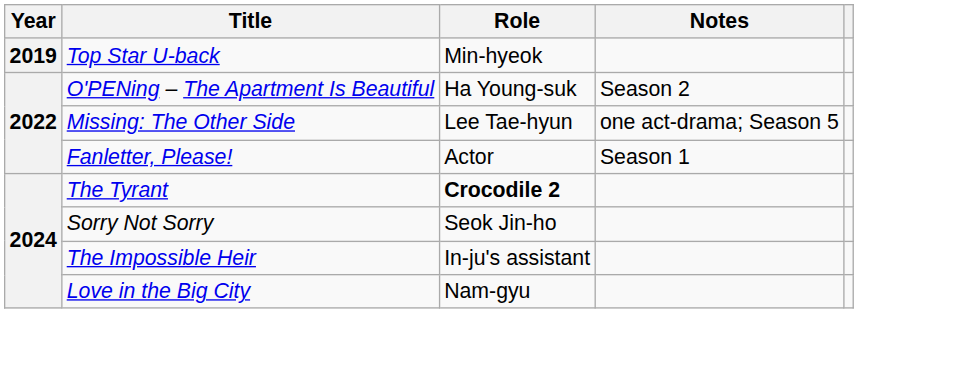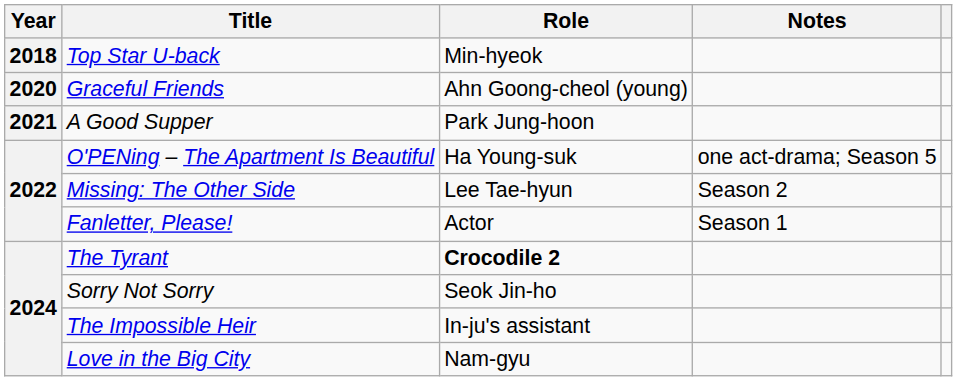 <table class="wikitable plainrowheaders sortable">
 <tr>
 <th scope="col">Year</th>
 <th scope="col">Title</th>
 <th scope="col">Role</th>
 <th scope="col">Notes</th>
 <th scope="col" class="unsortable"></th>
 </tr>
 <tr>
-<th scope="row">2019</th>
+<th scope="row">2018</th>
 <td><em><a href='#'>Top Star U-back</a></em></td>
 <td>Min-hyeok</td>
+<td></td>
+<td style="text-align:center"></td>
+</tr>
+<tr>
+<th scope="row">2020</th>
+<td><em><a href='#'>Graceful Friends</a></em></td>
+<td>Ahn Goong-cheol (young)</td>
+<td></td>
+<td style="text-align:center"></td>
+</tr>
+<tr>
+<th scope="row">2021</th>
+<td><em>A Good Supper</em></td>
+<td>Park Jung-hoon</td>
 <td></td>
 <td style="text-align:center"></td>
 </tr>
 <tr>
 <th scope="row" rowspan="3">2022</th>
 <td><em><a href='#'>O'PENing</a> – <a href='#'>The Apartment Is Beautiful</a></em></td>
 <td>Ha Young-suk</td>
-<td>Season 2</td>
+<td>one act-drama; Season 5</td>
 <td style="text-align:center"></td>
 </tr>
 <tr>
 <td><em><a href='#'>Missing: The Other Side</a></em></td>
 <td>Lee Tae-hyun</td>
-<td>one act-drama; Season 5</td>
+<td>Season 2</td>
 <td style="text-align:center"></td>
 </tr>
 <tr>
 <td><em><a href='#'>Fanletter, Please!</a></em></td>
 <td>Actor</td>
 <td>Season 1</td>
 <td style="text-align:center"></td>
 </tr>
 <tr>
 <th scope="row" rowspan="4">2024</th>
 <td><em><a href='#'>The Tyrant</a></em></td>
 <td><strong>Crocodile 2</strong></td>
 <td></td>
 <td style="text-align:center"></td>
 </tr>
 <tr>
 <td><em>Sorry Not Sorry</em></td>
 <td>Seok Jin-ho</td>
 <td></td>
 <td style="text-align:center"></td>
 </tr>
 <tr>
 <td><em><a href='#'>The Impossible Heir</a></em></td>
 <td>In-ju's assistant</td>
 <td></td>
 <td style="text-align:center"></td>
 </tr>
 <tr>
 <td><em><a href='#'>Love in  the Big City</a></em></td>
 <td>Nam-gyu</td>
 <td></td>
 <td style="text-align:center"></td>
 </tr>
 </table>
